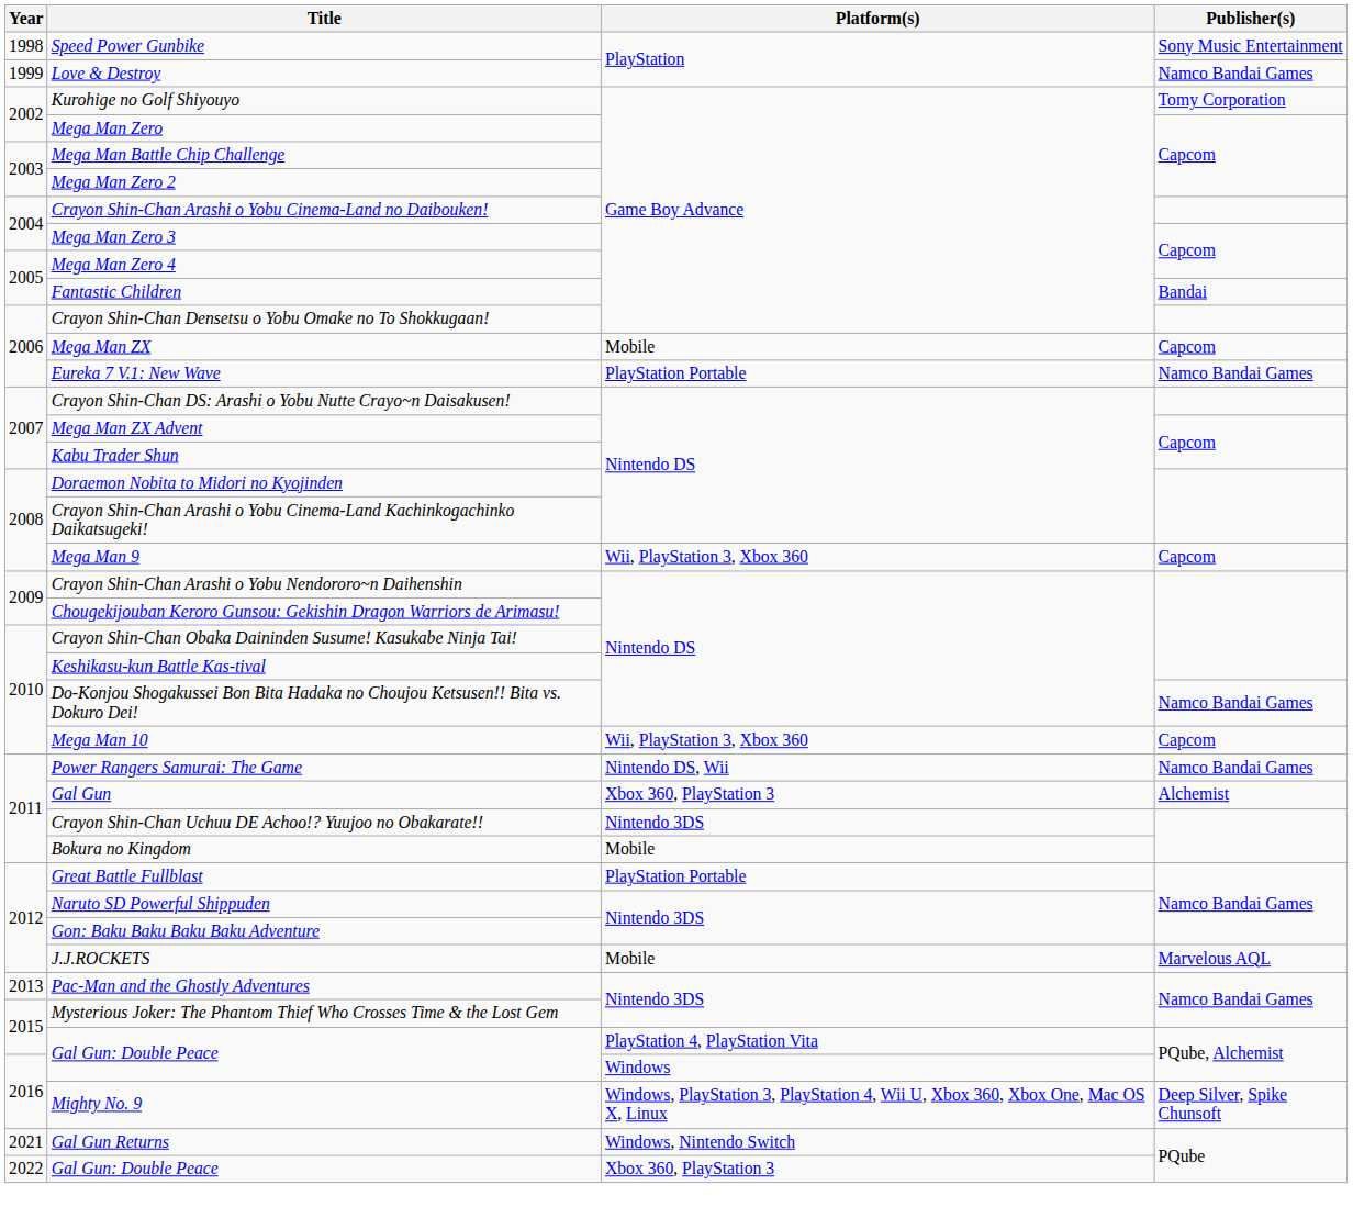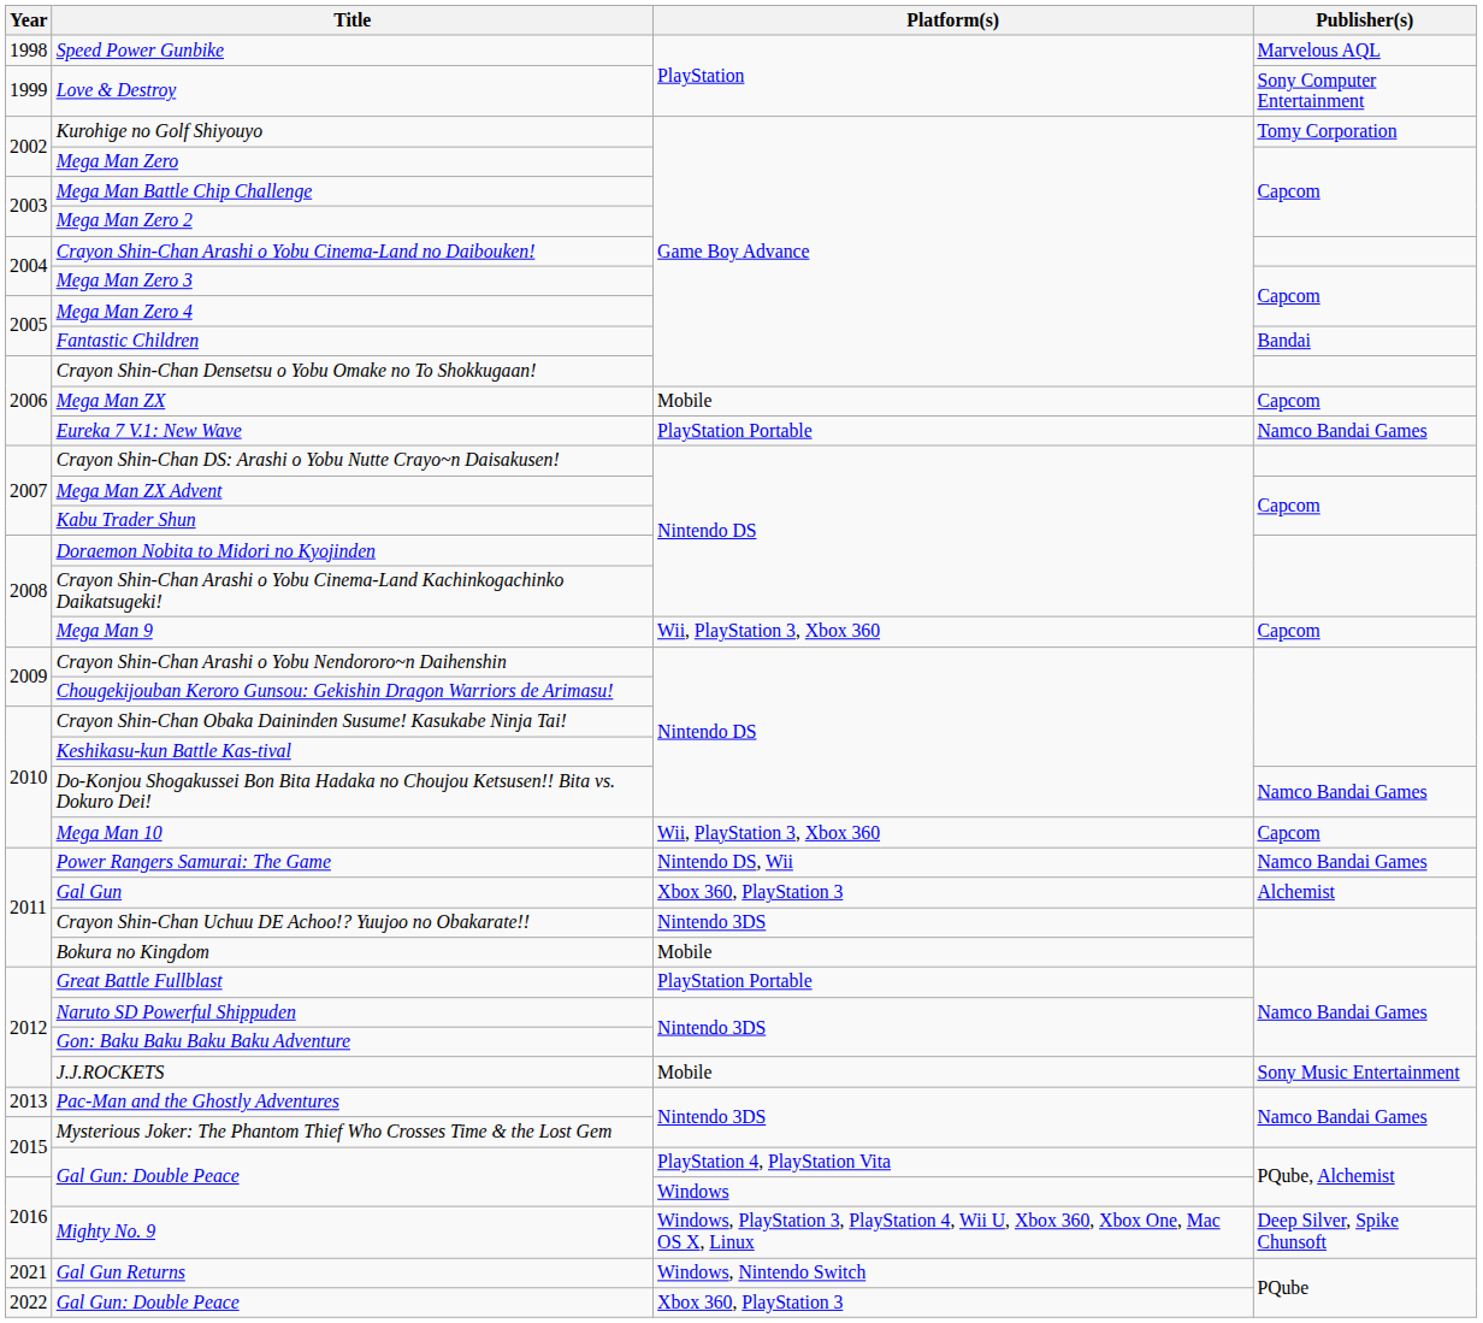 <table class="wikitable">
 <tr>
 <th>Year</th>
 <th>Title</th>
 <th>Platform(s)</th>
 <th>Publisher(s)</th>
 </tr>
 <tr>
 <td>1998</td>
 <td><em><a href='#'>Speed Power Gunbike</a></em></td>
 <td rowspan="2"><a href='#'>PlayStation</a></td>
-<td><a href='#'>Sony Music Entertainment</a></td>
+<td><a href='#'>Marvelous AQL</a></td>
 </tr>
 <tr>
 <td>1999</td>
 <td><em><a href='#'>Love & Destroy</a></em></td>
-<td><a href='#'>Namco Bandai Games</a></td>
+<td><a href='#'>Sony Computer Entertainment</a></td>
 </tr>
 <tr>
 <td rowspan="2">2002</td>
 <td><em>Kurohige no Golf Shiyouyo</em></td>
 <td rowspan="9"><a href='#'>Game Boy Advance</a></td>
 <td><a href='#'>Tomy Corporation</a></td>
 </tr>
 <tr>
 <td><em><a href='#'>Mega Man Zero</a></em></td>
 <td rowspan="3"><a href='#'>Capcom</a></td>
 </tr>
 <tr>
 <td rowspan="2">2003</td>
 <td><em><a href='#'>Mega Man Battle Chip Challenge</a></em></td>
 </tr>
 <tr>
 <td><em><a href='#'>Mega Man Zero 2</a></em></td>
 </tr>
 <tr>
 <td rowspan="2">2004</td>
 <td><em><a href='#'>Crayon Shin-Chan Arashi o Yobu Cinema-Land no Daibouken!</a></em></td>
 <td></td>
 </tr>
 <tr>
 <td><em><a href='#'>Mega Man Zero 3</a></em></td>
 <td rowspan="2"><a href='#'>Capcom</a></td>
 </tr>
 <tr>
 <td rowspan="2">2005</td>
 <td><em><a href='#'>Mega Man Zero 4</a></em></td>
 </tr>
 <tr>
 <td><em><a href='#'>Fantastic Children</a></em></td>
 <td><a href='#'>Bandai</a></td>
 </tr>
 <tr>
 <td rowspan="3">2006</td>
 <td><em>Crayon Shin-Chan Densetsu o Yobu Omake no To Shokkugaan!</em></td>
 <td></td>
 </tr>
 <tr>
 <td><em><a href='#'>Mega Man ZX</a></em></td>
 <td>Mobile</td>
 <td><a href='#'>Capcom</a></td>
 </tr>
 <tr>
 <td><em><a href='#'>Eureka 7 V.1: New Wave</a></em></td>
 <td><a href='#'>PlayStation Portable</a></td>
 <td><a href='#'>Namco Bandai Games</a></td>
 </tr>
 <tr>
 <td rowspan="3">2007</td>
 <td><em>Crayon Shin-Chan DS: Arashi o Yobu Nutte Crayo~n Daisakusen!</em></td>
 <td rowspan="5"><a href='#'>Nintendo DS</a></td>
 </tr>
 <tr>
 <td><em><a href='#'>Mega Man ZX Advent</a></em></td>
 <td rowspan="2"><a href='#'>Capcom</a></td>
 </tr>
 <tr>
 <td><em><a href='#'>Kabu Trader Shun</a></em></td>
 </tr>
 <tr>
 <td rowspan="3">2008</td>
 <td><em><a href='#'>Doraemon Nobita to Midori no Kyojinden</a></em></td>
 <td rowspan="2"></td>
 </tr>
 <tr>
 <td><em>Crayon Shin-Chan Arashi o Yobu Cinema-Land Kachinkogachinko Daikatsugeki!</em></td>
 </tr>
 <tr>
 <td><em><a href='#'>Mega Man 9</a></em></td>
 <td><a href='#'>Wii</a>, <a href='#'>PlayStation 3</a>, <a href='#'>Xbox 360</a></td>
 <td><a href='#'>Capcom</a></td>
 </tr>
 <tr>
 <td rowspan="2">2009</td>
 <td><em>Crayon Shin-Chan Arashi o Yobu Nendororo~n Daihenshin</em></td>
 <td rowspan="5"><a href='#'>Nintendo DS</a></td>
 <td rowspan="4"></td>
 </tr>
 <tr>
 <td><em><a href='#'>Chougekijouban Keroro Gunsou: Gekishin Dragon Warriors de Arimasu!</a></em></td>
 </tr>
 <tr>
 <td rowspan="4">2010</td>
 <td><em>Crayon Shin-Chan Obaka Daininden Susume! Kasukabe Ninja Tai!</em></td>
 </tr>
 <tr>
 <td><em><a href='#'>Keshikasu-kun Battle Kas-tival</a></em></td>
 </tr>
 <tr>
 <td><em>Do-Konjou Shogakussei Bon Bita Hadaka no Choujou Ketsusen!! Bita vs. Dokuro Dei!</em></td>
 <td><a href='#'>Namco Bandai Games</a></td>
 </tr>
 <tr>
 <td><em><a href='#'>Mega Man 10</a></em></td>
 <td><a href='#'>Wii</a>, <a href='#'>PlayStation 3</a>, <a href='#'>Xbox 360</a></td>
 <td><a href='#'>Capcom</a></td>
 </tr>
 <tr>
 <td rowspan="4">2011</td>
 <td><em><a href='#'>Power Rangers Samurai: The Game</a></em></td>
 <td><a href='#'>Nintendo DS</a>, <a href='#'>Wii</a></td>
 <td><a href='#'>Namco Bandai Games</a></td>
 </tr>
 <tr>
 <td><em><a href='#'>Gal Gun</a></em></td>
 <td><a href='#'>Xbox 360</a>, <a href='#'>PlayStation 3</a></td>
 <td><a href='#'>Alchemist</a></td>
 </tr>
 <tr>
 <td><em>Crayon Shin-Chan Uchuu DE Achoo!? Yuujoo no Obakarate!!</em></td>
 <td><a href='#'>Nintendo 3DS</a></td>
 <td rowspan="2"></td>
 </tr>
 <tr>
 <td><em>Bokura no Kingdom</em></td>
 <td>Mobile</td>
 </tr>
 <tr>
 <td rowspan="4">2012</td>
 <td><em><a href='#'>Great Battle Fullblast</a></em></td>
 <td><a href='#'>PlayStation Portable</a></td>
 <td rowspan="3"><a href='#'>Namco Bandai Games</a></td>
 </tr>
 <tr>
 <td><em><a href='#'>Naruto SD Powerful Shippuden</a></em></td>
 <td rowspan="2"><a href='#'>Nintendo 3DS</a></td>
 </tr>
 <tr>
 <td><em><a href='#'>Gon: Baku Baku Baku Baku Adventure</a></em></td>
 </tr>
 <tr>
 <td><em>J.J.ROCKETS</em></td>
 <td>Mobile</td>
-<td><a href='#'>Marvelous AQL</a></td>
+<td><a href='#'>Sony Music Entertainment</a></td>
 </tr>
 <tr>
 <td>2013</td>
 <td><em><a href='#'>Pac-Man and the Ghostly Adventures</a></em></td>
 <td rowspan="2"><a href='#'>Nintendo 3DS</a></td>
 <td rowspan="2"><a href='#'>Namco Bandai Games</a></td>
 </tr>
 <tr>
 <td rowspan="2">2015</td>
 <td><em>Mysterious Joker: The Phantom Thief Who Crosses Time & the Lost Gem</em></td>
 </tr>
 <tr>
 <td rowspan="2"><em><a href='#'>Gal Gun: Double Peace</a></em></td>
 <td><a href='#'>PlayStation 4</a>, <a href='#'>PlayStation Vita</a></td>
 <td rowspan="2">PQube, <a href='#'>Alchemist</a></td>
 </tr>
 <tr>
 <td rowspan="2">2016</td>
 <td><a href='#'>Windows</a></td>
 </tr>
 <tr>
 <td><em><a href='#'>Mighty No. 9</a></em></td>
 <td><a href='#'>Windows</a>, <a href='#'>PlayStation 3</a>, <a href='#'>PlayStation 4</a>, <a href='#'>Wii U</a>, <a href='#'>Xbox 360</a>, <a href='#'>Xbox One</a>, <a href='#'>Mac OS X</a>, <a href='#'>Linux</a></td>
 <td><a href='#'>Deep Silver</a>, <a href='#'>Spike Chunsoft</a></td>
 </tr>
 <tr>
 <td>2021</td>
 <td><em><a href='#'>Gal Gun Returns</a></em></td>
 <td><a href='#'>Windows</a>, <a href='#'>Nintendo Switch</a></td>
 <td rowspan="2">PQube</td>
 </tr>
 <tr>
 <td>2022</td>
 <td><em><a href='#'>Gal Gun: Double Peace</a></em></td>
 <td><a href='#'>Xbox 360</a>, <a href='#'>PlayStation 3</a></td>
 </tr>
 </table>
